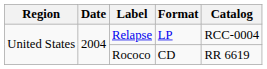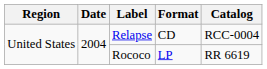 <table class="wikitable">
 <tr>
 <th>Region</th>
 <th>Date</th>
 <th>Label</th>
 <th>Format</th>
 <th>Catalog</th>
 </tr>
 <tr>
 <td rowspan="2">United States</td>
 <td rowspan="2">2004</td>
 <td><a href='#'>Relapse</a></td>
-<td><a href='#'>LP</a></td>
+<td>CD</td>
 <td>RCC-0004</td>
 </tr>
 <tr>
 <td>Rococo</td>
-<td>CD</td>
+<td><a href='#'>LP</a></td>
 <td>RR 6619</td>
 </tr>
 </table>
